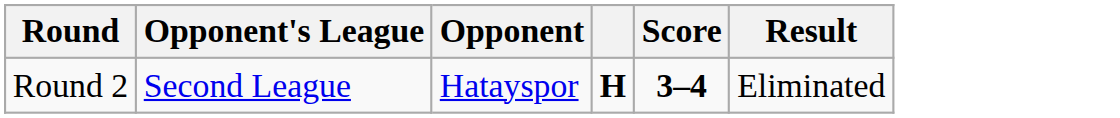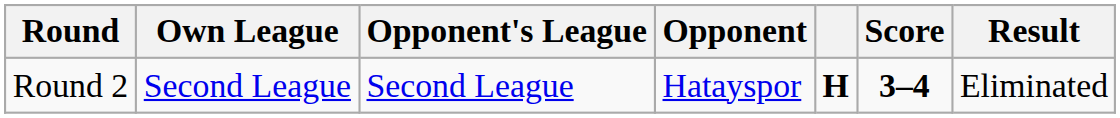 <table class="wikitable" style="text-align: left;">
 <tr>
 <th>Round</th>
+<th>Own League</th>
 <th>Opponent's League</th>
 <th>Opponent</th>
 <th></th>
 <th>Score</th>
 <th>Result</th>
 </tr>
 <tr>
 <td>Round 2</td>
 <td><a href='#'>Second League</a></td>
+<td><a href='#'>Second League</a></td>
 <td><a href='#'>Hatayspor</a></td>
 <td style="text-align:center;"><strong>H</strong></td>
 <td style="text-align:center;"><strong>3–4</strong></td>
 <td>Eliminated</td>
 </tr>
 </table>
